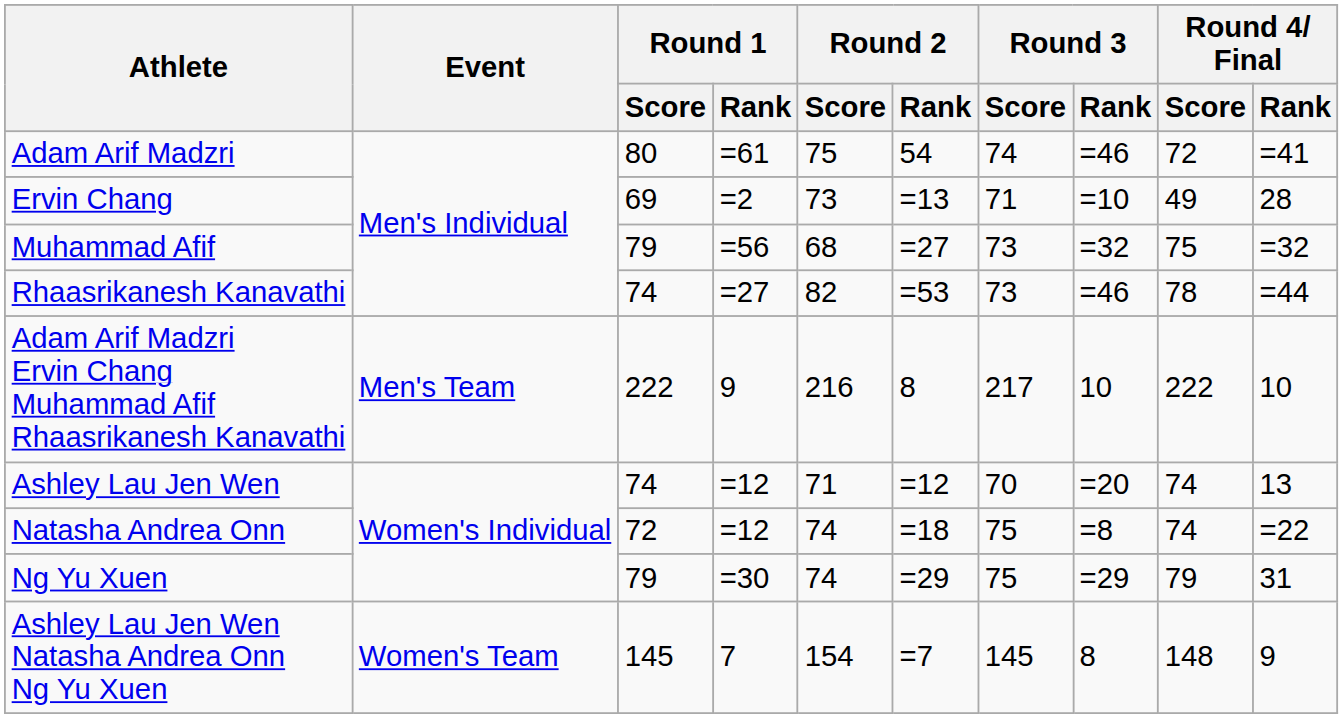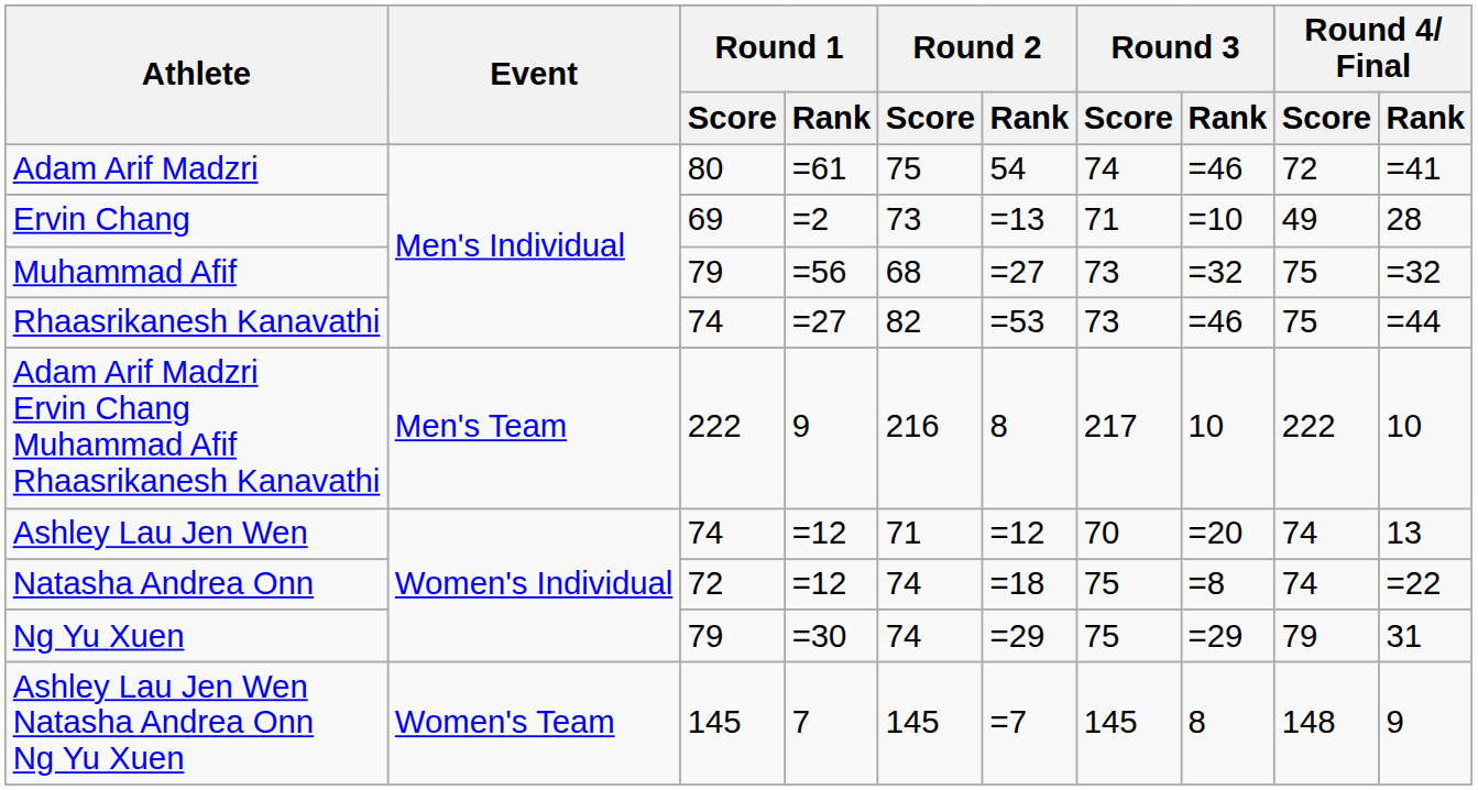 <table class="wikitable">
 <tr>
 <th rowspan="2">Athlete</th>
 <th rowspan="2">Event</th>
 <th colspan="2">Round 1</th>
 <th colspan="2">Round 2</th>
 <th colspan="2">Round 3</th>
 <th colspan="2">Round 4/<br>Final</th>
 </tr>
 <tr>
 <th>Score</th>
 <th>Rank</th>
 <th>Score</th>
 <th>Rank</th>
 <th>Score</th>
 <th>Rank</th>
 <th>Score</th>
 <th>Rank</th>
 </tr>
 <tr>
 <td><a href='#'>Adam Arif Madzri</a></td>
 <td rowspan="4"><a href='#'>Men's Individual</a></td>
 <td>80</td>
 <td>=61</td>
 <td>75</td>
 <td>54</td>
 <td>74</td>
 <td>=46</td>
 <td>72</td>
 <td>=41</td>
 </tr>
 <tr>
 <td><a href='#'>Ervin Chang</a></td>
 <td>69</td>
 <td>=2</td>
 <td>73</td>
 <td>=13</td>
 <td>71</td>
 <td>=10</td>
 <td>49</td>
 <td>28</td>
 </tr>
 <tr>
 <td><a href='#'>Muhammad Afif</a></td>
 <td>79</td>
 <td>=56</td>
 <td>68</td>
 <td>=27</td>
 <td>73</td>
 <td>=32</td>
 <td>75</td>
 <td>=32</td>
 </tr>
 <tr>
 <td><a href='#'>Rhaasrikanesh Kanavathi</a></td>
 <td>74</td>
 <td>=27</td>
 <td>82</td>
 <td>=53</td>
 <td>73</td>
 <td>=46</td>
-<td>78</td>
+<td>75</td>
 <td>=44</td>
 </tr>
 <tr>
 <td><a href='#'>Adam Arif Madzri</a><br><a href='#'>Ervin Chang</a><br><a href='#'>Muhammad Afif</a><br><a href='#'>Rhaasrikanesh Kanavathi</a></td>
 <td><a href='#'>Men's Team</a></td>
 <td>222</td>
 <td>9</td>
 <td>216</td>
 <td>8</td>
 <td>217</td>
 <td>10</td>
 <td>222</td>
 <td>10</td>
 </tr>
 <tr>
 <td><a href='#'>Ashley Lau Jen Wen</a></td>
 <td rowspan="3"><a href='#'>Women's Individual</a></td>
 <td>74</td>
 <td>=12</td>
 <td>71</td>
 <td>=12</td>
 <td>70</td>
 <td>=20</td>
 <td>74</td>
 <td>13</td>
 </tr>
 <tr>
 <td><a href='#'>Natasha Andrea Onn</a></td>
 <td>72</td>
 <td>=12</td>
 <td>74</td>
 <td>=18</td>
 <td>75</td>
 <td>=8</td>
 <td>74</td>
 <td>=22</td>
 </tr>
 <tr>
 <td><a href='#'>Ng Yu Xuen</a></td>
 <td>79</td>
 <td>=30</td>
 <td>74</td>
 <td>=29</td>
 <td>75</td>
 <td>=29</td>
 <td>79</td>
 <td>31</td>
 </tr>
 <tr>
 <td><a href='#'>Ashley Lau Jen Wen</a><br><a href='#'>Natasha Andrea Onn</a><br><a href='#'>Ng Yu Xuen</a></td>
 <td><a href='#'>Women's Team</a></td>
 <td>145</td>
 <td>7</td>
-<td>154</td>
+<td>145</td>
 <td>=7</td>
 <td>145</td>
 <td>8</td>
 <td>148</td>
 <td>9</td>
 </tr>
 </table>
